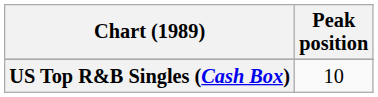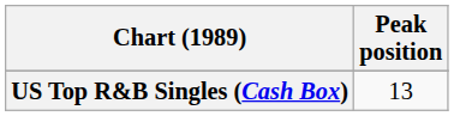 <table class="wikitable plainrowheaders" style="text-align:center">
 <tr>
 <th scope="col">Chart (1989)</th>
 <th scope="col">Peak<br>position</th>
 </tr>
 <tr>
 </tr>
 <tr>
 <th scope="row">US Top R&B Singles (<em><a href='#'>Cash Box</a></em>)</th>
-<td>10</td>
+<td>13</td>
 </tr>
 </table>
